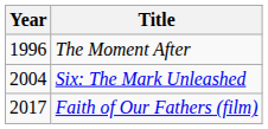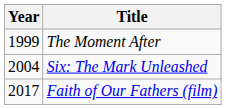 <table class="wikitable">
 <tr>
 <th>Year</th>
 <th>Title</th>
 </tr>
 <tr>
-<td>1996</td>
+<td>1999</td>
 <td><em>The Moment After</em></td>
 </tr>
 <tr>
 <td>2004</td>
 <td><em><a href='#'>Six: The Mark Unleashed</a></em></td>
 </tr>
 <tr>
 <td>2017</td>
 <td><em><a href='#'>Faith of Our Fathers (film)</a></em></td>
 </tr>
 </table>
